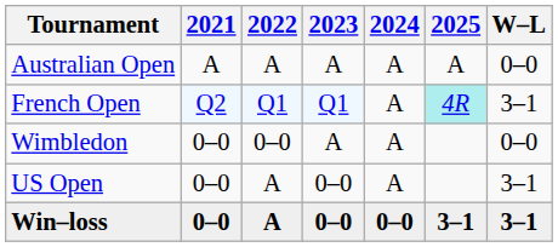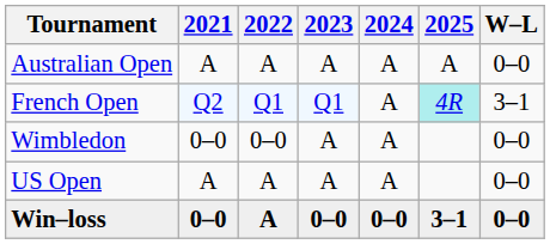 <table class="wikitable" style=text-align:center>
 <tr>
 <th>Tournament</th>
 <th><a href='#'>2021</a></th>
 <th><a href='#'>2022</a></th>
 <th><a href='#'>2023</a></th>
 <th><a href='#'>2024</a></th>
 <th><a href='#'>2025</a></th>
 <th>W–L</th>
 </tr>
 <tr>
 <td align=left><a href='#'>Australian Open</a></td>
 <td>A</td>
 <td>A</td>
 <td>A</td>
 <td>A</td>
 <td>A</td>
 <td>0–0</td>
 </tr>
 <tr>
 <td align=left><a href='#'>French Open</a></td>
 <td bgcolor="f0f8ff"><a href='#'>Q2</a></td>
 <td bgcolor="f0f8ff"><a href='#'>Q1</a></td>
 <td bgcolor="f0f8ff"><a href='#'>Q1</a></td>
 <td>A</td>
 <td style=background:#afeeee><a href='#'><em>4R</em></a></td>
 <td>3–1</td>
 </tr>
 <tr>
 <td align=left><a href='#'>Wimbledon</a></td>
 <td>0–0</td>
 <td>0–0</td>
 <td>A</td>
 <td>A</td>
 <td></td>
 <td>0–0</td>
 </tr>
 <tr>
 <td align=left><a href='#'>US Open</a></td>
-<td>0–0</td>
 <td>A</td>
-<td>0–0</td>
+<td>A</td>
+<td>A</td>
 <td>A</td>
 <td></td>
-<td>3–1</td>
+<td>0–0</td>
 </tr>
 <tr style=background:#efefef;font-weight:bold>
 <td align=left>Win–loss</td>
 <td>0–0</td>
 <td>A</td>
 <td>0–0</td>
 <td>0–0</td>
 <td>3–1</td>
-<td>3–1</td>
+<td>0–0</td>
 </tr>
 </table>
